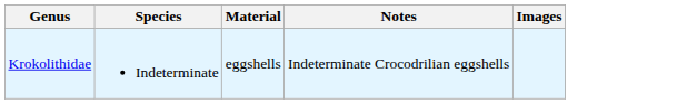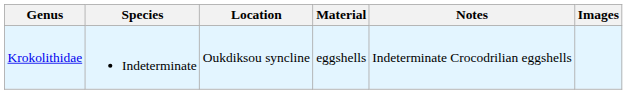 <table class="wikitable">
 <tr>
 <th>Genus</th>
 <th>Species</th>
+<th>Location</th>
 <th>Material</th>
 <th>Notes</th>
 <th>Images</th>
 </tr>
 <tr>
 <td style="background:#E3F5FF;"><a href='#'>Krokolithidae</a></td>
 <td style="background:#E3F5FF;"><br><ul><li>Indeterminate</li></ul></td>
+<td style="background:#E3F5FF;">Oukdiksou syncline</td>
 <td style="background:#E3F5FF;">eggshells</td>
 <td style="background:#E3F5FF;">Indeterminate Crocodrilian eggshells</td>
 <td style="background:#E3F5FF;"></td>
 </tr>
 </table>
